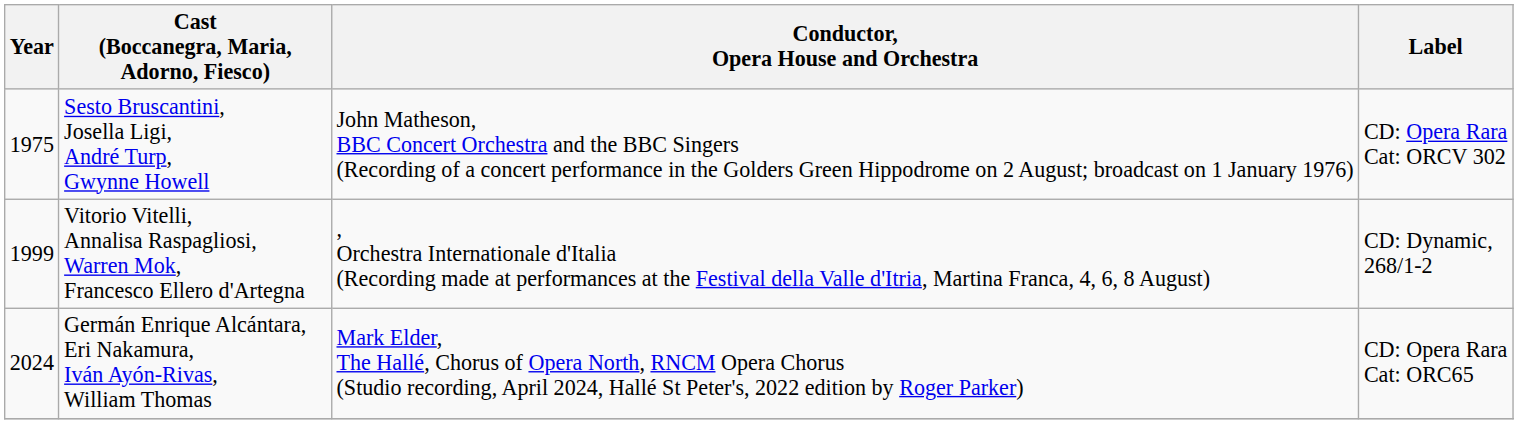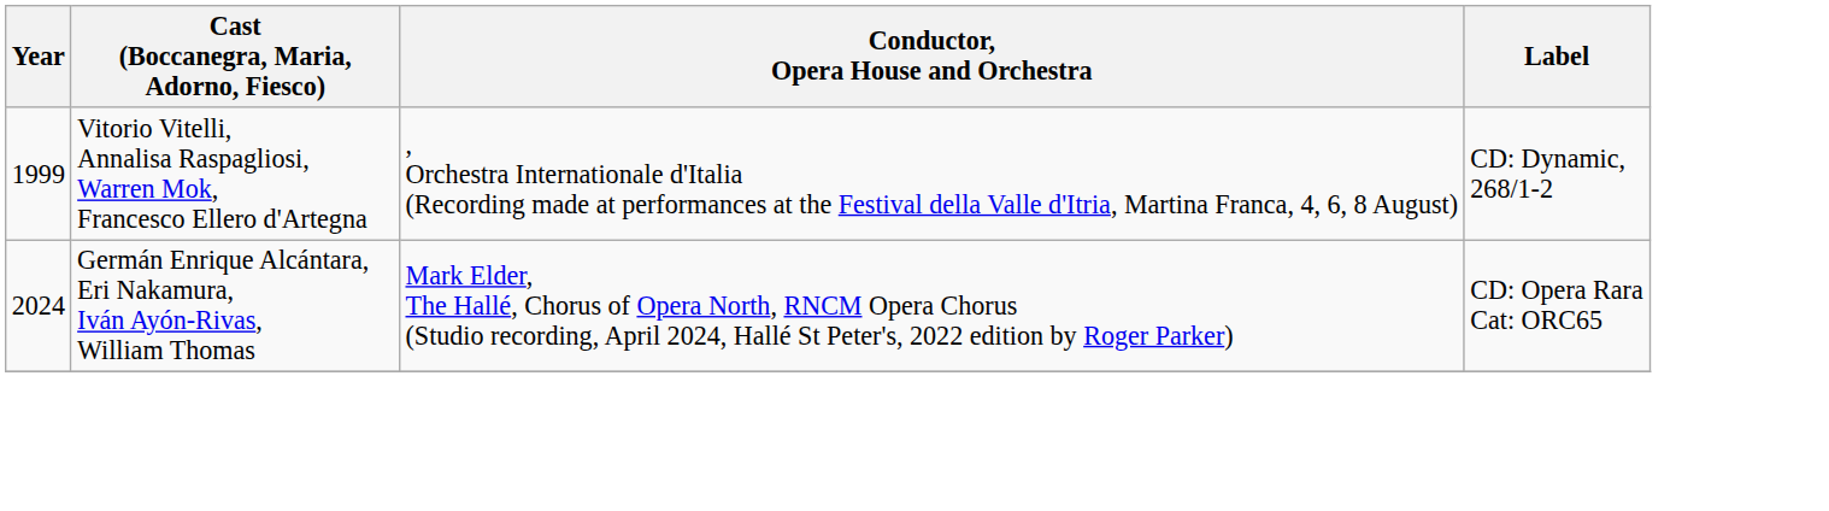 <table class="wikitable">
 <tr>
 <th>Year</th>
 <th Col width="190">Cast<br>(Boccanegra, Maria, Adorno, Fiesco)</th>
 <th>Conductor,<br>Opera House and Orchestra</th>
 <th>Label</th>
-</tr>
-<tr>
-<td>1975</td>
-<td><a href='#'>Sesto Bruscantini</a>,<br>Josella Ligi,<br><a href='#'>André Turp</a>,<br><a href='#'>Gwynne Howell</a></td>
-<td>John Matheson,<br><a href='#'>BBC Concert Orchestra</a> and the BBC Singers<br>(Recording of a concert performance in the Golders Green Hippodrome on 2 August; broadcast on 1 January 1976)</td>
-<td>CD: <a href='#'>Opera Rara</a><br>Cat: ORCV 302</td>
 </tr>
 <tr>
 <td>1999</td>
 <td>Vitorio Vitelli,<br>Annalisa Raspagliosi,<br><a href='#'>Warren Mok</a>,<br>Francesco Ellero d'Artegna</td>
 <td>,<br>Orchestra Internationale d'Italia<br>(Recording made at performances at the <a href='#'>Festival della Valle d'Itria</a>, Martina Franca, 4, 6, 8 August)</td>
 <td>CD: Dynamic,<br>268/1-2</td>
 </tr>
 <tr>
 <td>2024</td>
 <td>Germán Enrique Alcántara,<br>Eri Nakamura,<br><a href='#'>Iván Ayón-Rivas</a>,<br>William Thomas</td>
 <td><a href='#'>Mark Elder</a>,<br><a href='#'>The Hallé</a>, Chorus of <a href='#'>Opera North</a>, <a href='#'>RNCM</a> Opera Chorus<br>(Studio recording, April 2024, Hallé St Peter's, 2022 edition by <a href='#'>Roger Parker</a>)</td>
 <td>CD: Opera Rara<br>Cat: ORC65</td>
 </tr>
 <tr>
 </tr>
 </table>
